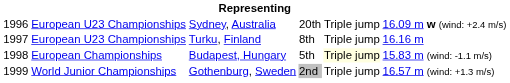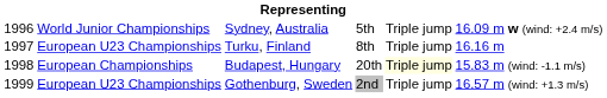 <table>
 <tr>
 <th colspan="6">Representing </th>
 </tr>
 <tr>
 <td>1996</td>
-<td><a href='#'>European U23 Championships</a></td>
+<td><a href='#'>World Junior Championships</a></td>
 <td><a href='#'>Sydney</a>, <a href='#'>Australia</a></td>
-<td>20th</td>
+<td>5th</td>
 <td>Triple jump</td>
 <td><a href='#'>16.09 m</a> <strong>w</strong> <small>(wind: +2.4 m/s)</small></td>
 </tr>
 <tr>
 <td>1997</td>
 <td><a href='#'>European U23 Championships</a></td>
 <td><a href='#'>Turku</a>, <a href='#'>Finland</a></td>
 <td>8th</td>
 <td>Triple jump</td>
 <td><a href='#'>16.16 m</a></td>
 </tr>
 <tr>
 <td>1998</td>
 <td><a href='#'>European Championships</a></td>
 <td><a href='#'>Budapest, Hungary</a></td>
-<td>5th</td>
+<td>20th</td>
 <td style="background: lightyellow;">Triple jump</td>
 <td><a href='#'>15.83 m</a> <small>(wind: -1.1 m/s)</small></td>
 </tr>
 <tr>
 <td>1999</td>
-<td><a href='#'>World Junior Championships</a></td>
+<td><a href='#'>European U23 Championships</a></td>
 <td><a href='#'>Gothenburg</a>, <a href='#'>Sweden</a></td>
 <td bgcolor=silver>2nd</td>
 <td>Triple jump</td>
 <td><a href='#'>16.57 m</a> <small>(wind: +1.3 m/s)</small></td>
 </tr>
 </table>
